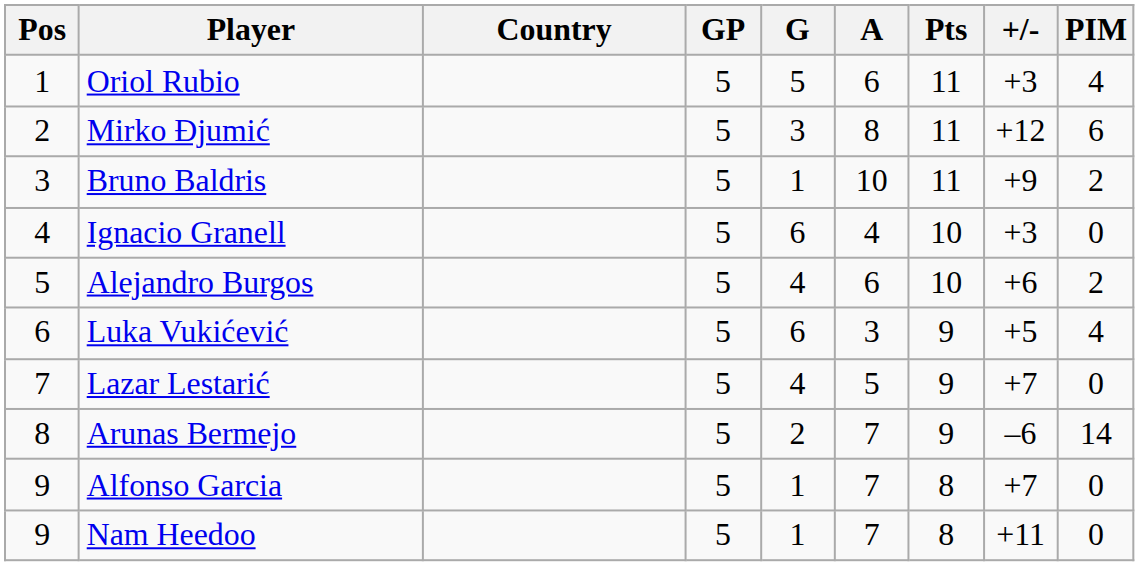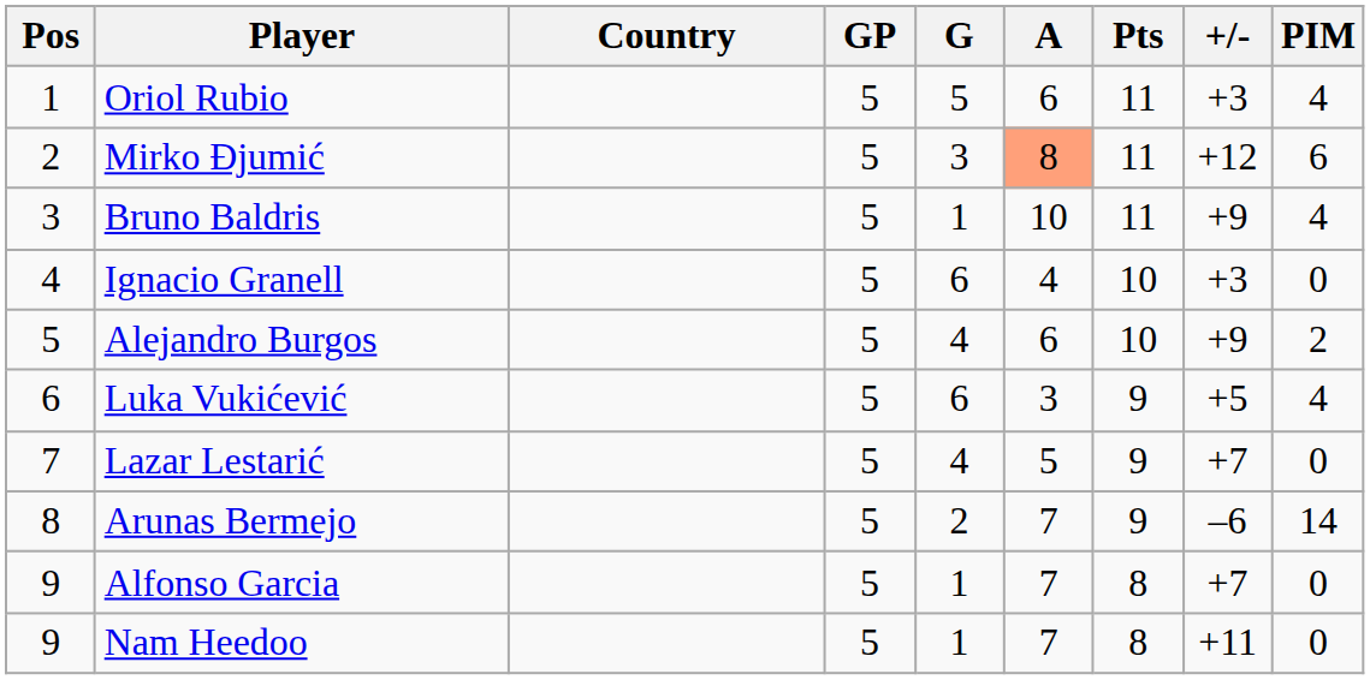 <table class="wikitable sortable" style="text-align: center;">
 <tr>
 <th width=30>Pos</th>
 <th width=165>Player</th>
 <th width=125>Country</th>
 <th width=30>GP</th>
 <th width=30>G</th>
 <th width=30>A</th>
 <th width=30>Pts</th>
 <th width=30>+/-</th>
 <th width=30>PIM</th>
 </tr>
 <tr>
 <td>1</td>
 <td align=left><a href='#'>Oriol Rubio</a></td>
 <td align=left></td>
 <td>5</td>
 <td>5</td>
 <td>6</td>
 <td>11</td>
 <td>+3</td>
 <td>4</td>
 </tr>
 <tr>
 <td>2</td>
 <td align=left><a href='#'>Mirko Đjumić</a></td>
 <td align=left></td>
 <td>5</td>
 <td>3</td>
-<td>8</td>
+<td style="background: lightsalmon;">8</td>
 <td>11</td>
 <td>+12</td>
 <td>6</td>
 </tr>
 <tr>
 <td>3</td>
 <td align=left><a href='#'>Bruno Baldris</a></td>
 <td align=left></td>
 <td>5</td>
 <td>1</td>
 <td>10</td>
 <td>11</td>
 <td>+9</td>
-<td>2</td>
+<td>4</td>
 </tr>
 <tr>
 <td>4</td>
 <td align=left><a href='#'>Ignacio Granell</a></td>
 <td align=left></td>
 <td>5</td>
 <td>6</td>
 <td>4</td>
 <td>10</td>
 <td>+3</td>
 <td>0</td>
 </tr>
 <tr>
 <td>5</td>
 <td align=left><a href='#'>Alejandro Burgos</a></td>
 <td align=left></td>
 <td>5</td>
 <td>4</td>
 <td>6</td>
 <td>10</td>
-<td>+6</td>
+<td>+9</td>
 <td>2</td>
 </tr>
 <tr>
 <td>6</td>
 <td align=left><a href='#'>Luka Vukićević</a></td>
 <td align=left></td>
 <td>5</td>
 <td>6</td>
 <td>3</td>
 <td>9</td>
 <td>+5</td>
 <td>4</td>
 </tr>
 <tr>
 <td>7</td>
 <td align=left><a href='#'>Lazar Lestarić</a></td>
 <td align=left></td>
 <td>5</td>
 <td>4</td>
 <td>5</td>
 <td>9</td>
 <td>+7</td>
 <td>0</td>
 </tr>
 <tr>
 <td>8</td>
 <td align=left><a href='#'>Arunas Bermejo</a></td>
 <td align=left></td>
 <td>5</td>
 <td>2</td>
 <td>7</td>
 <td>9</td>
 <td>–6</td>
 <td>14</td>
 </tr>
 <tr>
 <td>9</td>
 <td align=left><a href='#'>Alfonso Garcia</a></td>
 <td align=left></td>
 <td>5</td>
 <td>1</td>
 <td>7</td>
 <td>8</td>
 <td>+7</td>
 <td>0</td>
 </tr>
 <tr>
 <td>9</td>
 <td align=left><a href='#'>Nam Heedoo</a></td>
 <td align=left></td>
 <td>5</td>
 <td>1</td>
 <td>7</td>
 <td>8</td>
 <td>+11</td>
 <td>0</td>
 </tr>
 </table>
